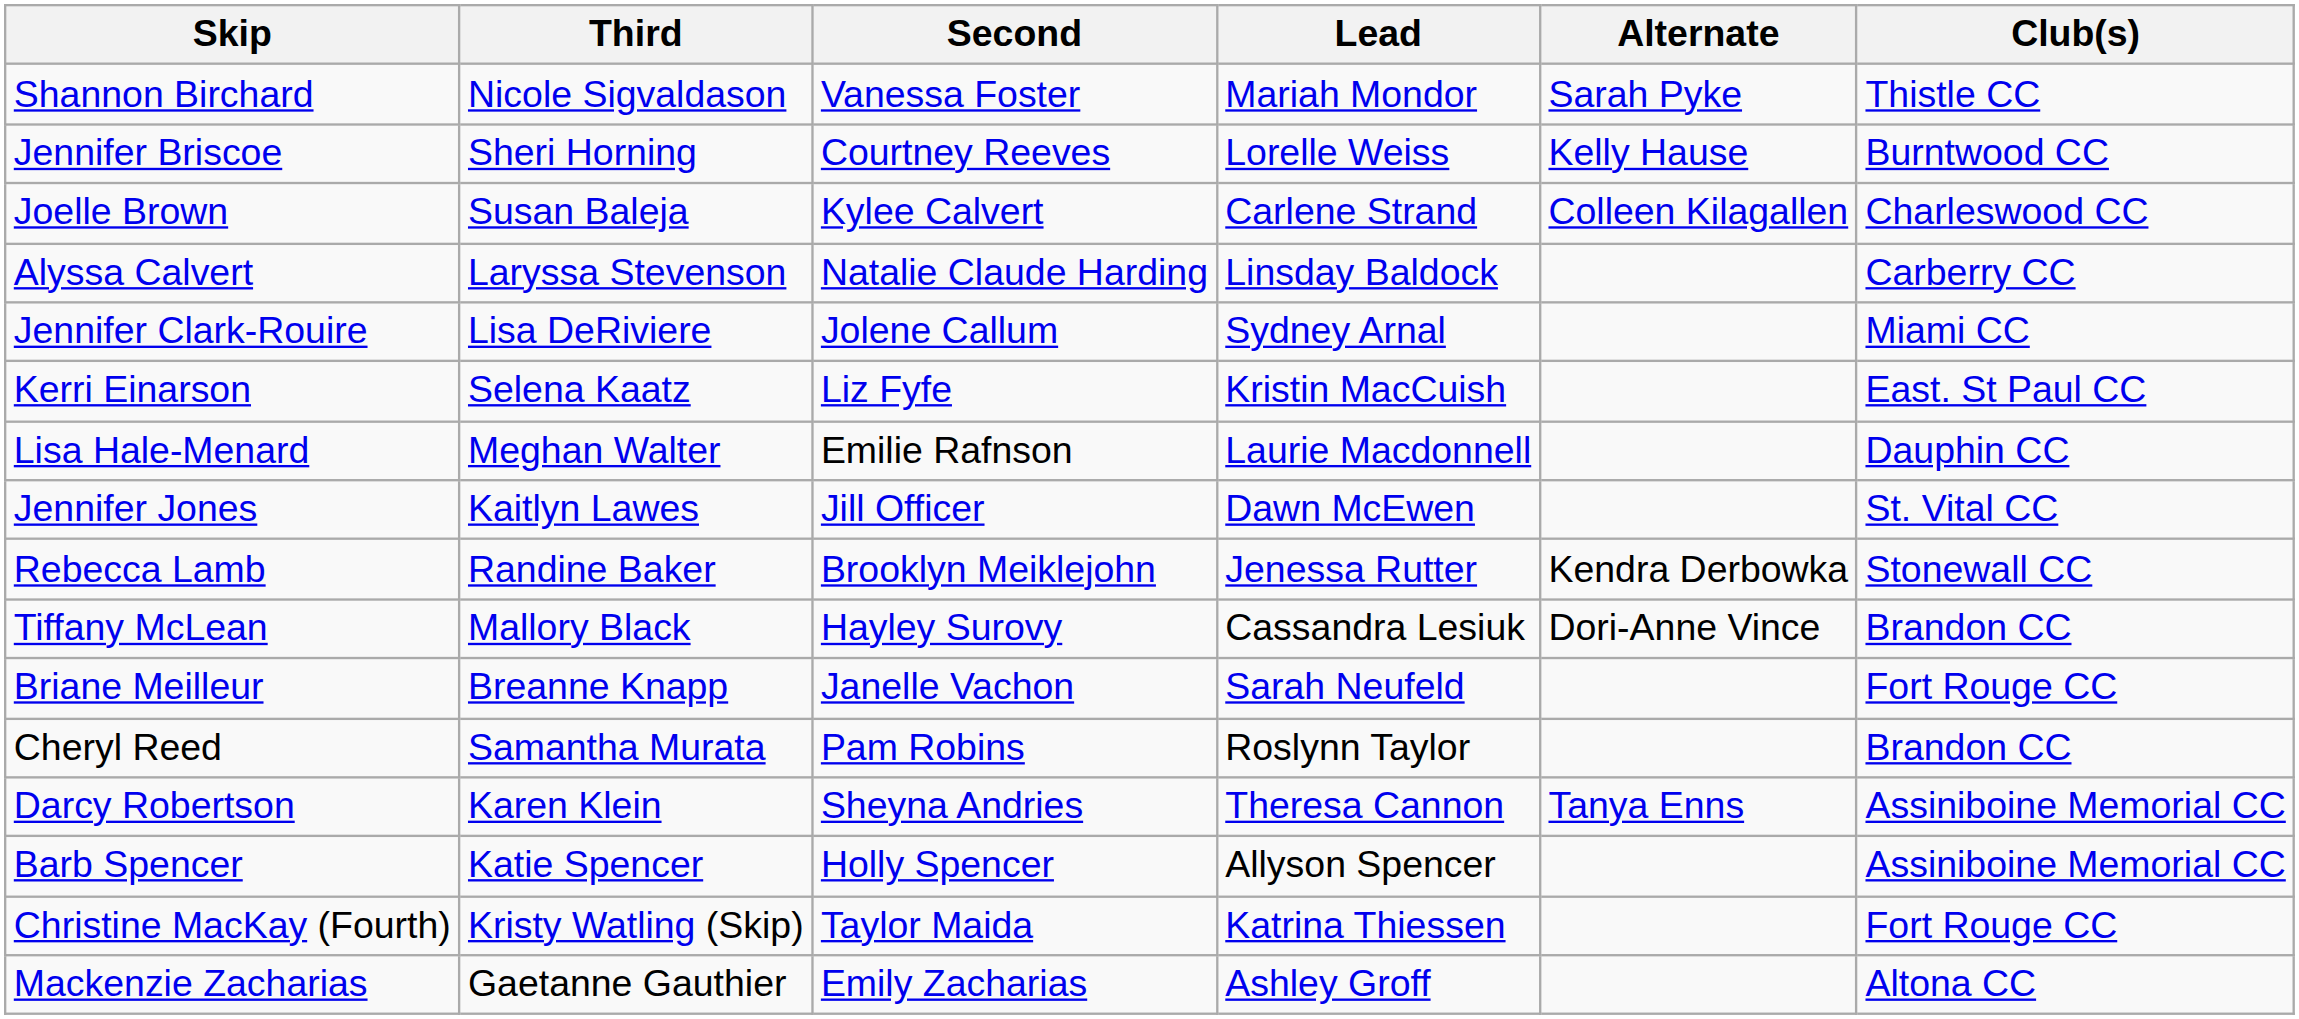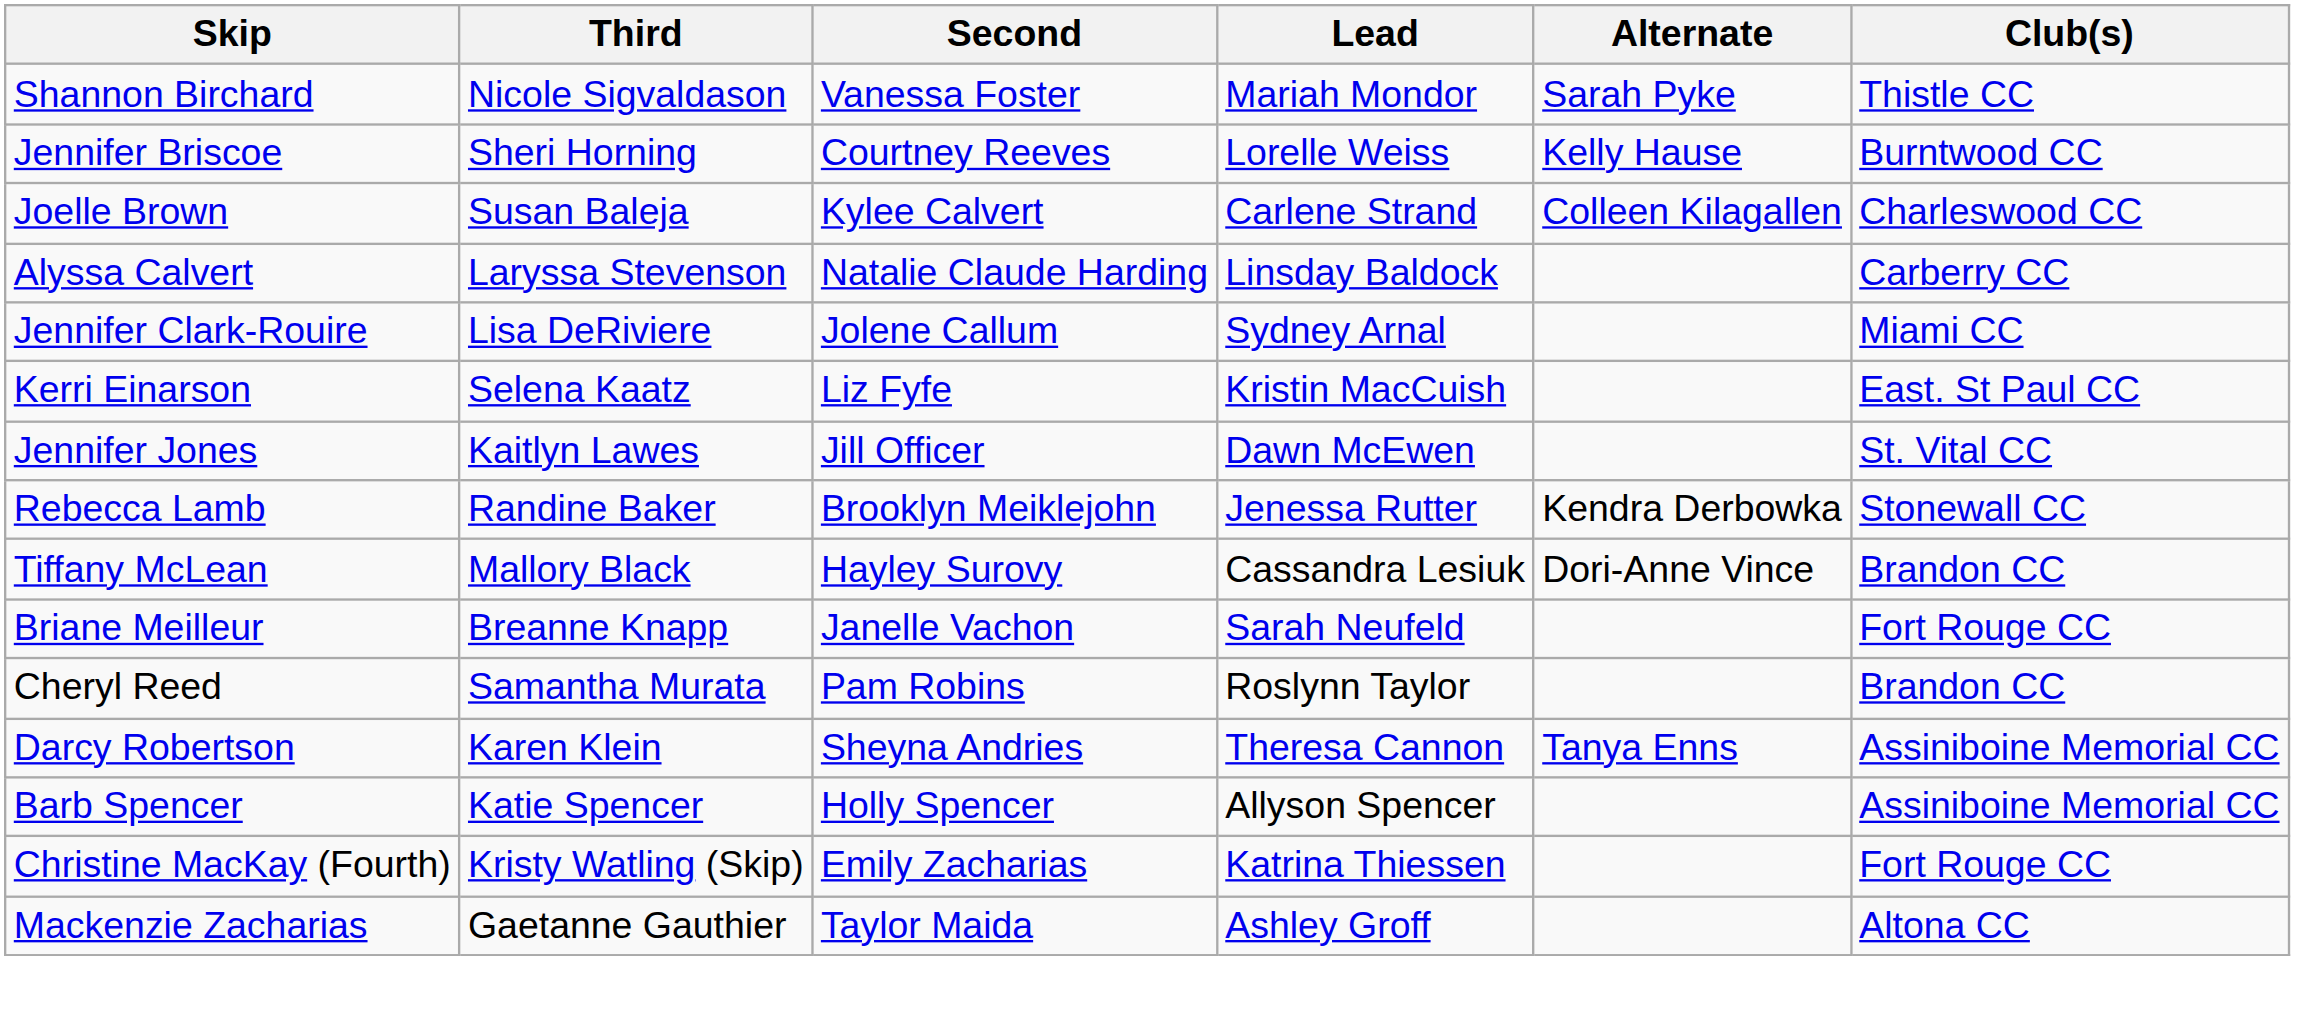 <table class="wikitable">
 <tr>
 <th>Skip</th>
 <th>Third</th>
 <th>Second</th>
 <th>Lead</th>
 <th>Alternate</th>
 <th>Club(s)</th>
 </tr>
 <tr>
 <td><a href='#'>Shannon Birchard</a></td>
 <td><a href='#'>Nicole Sigvaldason</a></td>
 <td><a href='#'>Vanessa Foster</a></td>
 <td><a href='#'>Mariah Mondor</a></td>
 <td><a href='#'>Sarah Pyke</a></td>
 <td><a href='#'>Thistle CC</a></td>
 </tr>
 <tr>
 <td><a href='#'>Jennifer Briscoe</a></td>
 <td><a href='#'>Sheri Horning</a></td>
 <td><a href='#'>Courtney Reeves</a></td>
 <td><a href='#'>Lorelle Weiss</a></td>
 <td><a href='#'>Kelly Hause</a></td>
 <td><a href='#'>Burntwood CC</a></td>
 </tr>
 <tr>
 <td><a href='#'>Joelle Brown</a></td>
 <td><a href='#'>Susan Baleja</a></td>
 <td><a href='#'>Kylee Calvert</a></td>
 <td><a href='#'>Carlene Strand</a></td>
 <td><a href='#'>Colleen Kilagallen</a></td>
 <td><a href='#'>Charleswood CC</a></td>
 </tr>
 <tr>
 <td><a href='#'>Alyssa Calvert</a></td>
 <td><a href='#'>Laryssa Stevenson</a></td>
 <td><a href='#'>Natalie Claude Harding</a></td>
 <td><a href='#'>Linsday Baldock</a></td>
 <td></td>
 <td><a href='#'>Carberry CC</a></td>
 </tr>
 <tr>
 <td><a href='#'>Jennifer Clark-Rouire</a></td>
 <td><a href='#'>Lisa DeRiviere</a></td>
 <td><a href='#'>Jolene Callum</a></td>
 <td><a href='#'>Sydney Arnal</a></td>
 <td></td>
 <td><a href='#'>Miami CC</a></td>
 </tr>
 <tr>
 <td><a href='#'>Kerri Einarson</a></td>
 <td><a href='#'>Selena Kaatz</a></td>
 <td><a href='#'>Liz Fyfe</a></td>
 <td><a href='#'>Kristin MacCuish</a></td>
 <td></td>
 <td><a href='#'>East. St Paul CC</a></td>
-</tr>
-<tr>
-<td><a href='#'>Lisa Hale-Menard</a></td>
-<td><a href='#'>Meghan Walter</a></td>
-<td>Emilie Rafnson</td>
-<td><a href='#'>Laurie Macdonnell</a></td>
-<td></td>
-<td><a href='#'>Dauphin CC</a></td>
 </tr>
 <tr>
 <td><a href='#'>Jennifer Jones</a></td>
 <td><a href='#'>Kaitlyn Lawes</a></td>
 <td><a href='#'>Jill Officer</a></td>
 <td><a href='#'>Dawn McEwen</a></td>
 <td></td>
 <td><a href='#'>St. Vital CC</a></td>
 </tr>
 <tr>
 <td><a href='#'>Rebecca Lamb</a></td>
 <td><a href='#'>Randine Baker</a></td>
 <td><a href='#'>Brooklyn Meiklejohn</a></td>
 <td><a href='#'>Jenessa Rutter</a></td>
 <td>Kendra Derbowka</td>
 <td><a href='#'>Stonewall CC</a></td>
 </tr>
 <tr>
 <td><a href='#'>Tiffany McLean</a></td>
 <td><a href='#'>Mallory Black</a></td>
 <td><a href='#'>Hayley Surovy</a></td>
 <td>Cassandra Lesiuk</td>
 <td>Dori-Anne Vince</td>
 <td><a href='#'>Brandon CC</a></td>
 </tr>
 <tr>
 <td><a href='#'>Briane Meilleur</a></td>
 <td><a href='#'>Breanne Knapp</a></td>
 <td><a href='#'>Janelle Vachon</a></td>
 <td><a href='#'>Sarah Neufeld</a></td>
 <td></td>
 <td><a href='#'>Fort Rouge CC</a></td>
 </tr>
 <tr>
 <td>Cheryl Reed</td>
 <td><a href='#'>Samantha Murata</a></td>
 <td><a href='#'>Pam Robins</a></td>
 <td>Roslynn Taylor</td>
 <td></td>
 <td><a href='#'>Brandon CC</a></td>
 </tr>
 <tr>
 <td><a href='#'>Darcy Robertson</a></td>
 <td><a href='#'>Karen Klein</a></td>
 <td><a href='#'>Sheyna Andries</a></td>
 <td><a href='#'>Theresa Cannon</a></td>
 <td><a href='#'>Tanya Enns</a></td>
 <td><a href='#'>Assiniboine Memorial CC</a></td>
 </tr>
 <tr>
 <td><a href='#'>Barb Spencer</a></td>
 <td><a href='#'>Katie Spencer</a></td>
 <td><a href='#'>Holly Spencer</a></td>
 <td>Allyson Spencer</td>
 <td></td>
 <td><a href='#'>Assiniboine Memorial CC</a></td>
 </tr>
 <tr>
 <td><a href='#'>Christine MacKay</a> (Fourth)</td>
 <td><a href='#'>Kristy Watling</a> (Skip)</td>
-<td><a href='#'>Taylor Maida</a></td>
+<td><a href='#'>Emily Zacharias</a></td>
 <td><a href='#'>Katrina Thiessen</a></td>
 <td></td>
 <td><a href='#'>Fort Rouge CC</a></td>
 </tr>
 <tr>
 <td><a href='#'>Mackenzie Zacharias</a></td>
 <td>Gaetanne Gauthier</td>
-<td><a href='#'>Emily Zacharias</a></td>
+<td><a href='#'>Taylor Maida</a></td>
 <td><a href='#'>Ashley Groff</a></td>
 <td></td>
 <td><a href='#'>Altona CC</a></td>
 </tr>
 </table>
